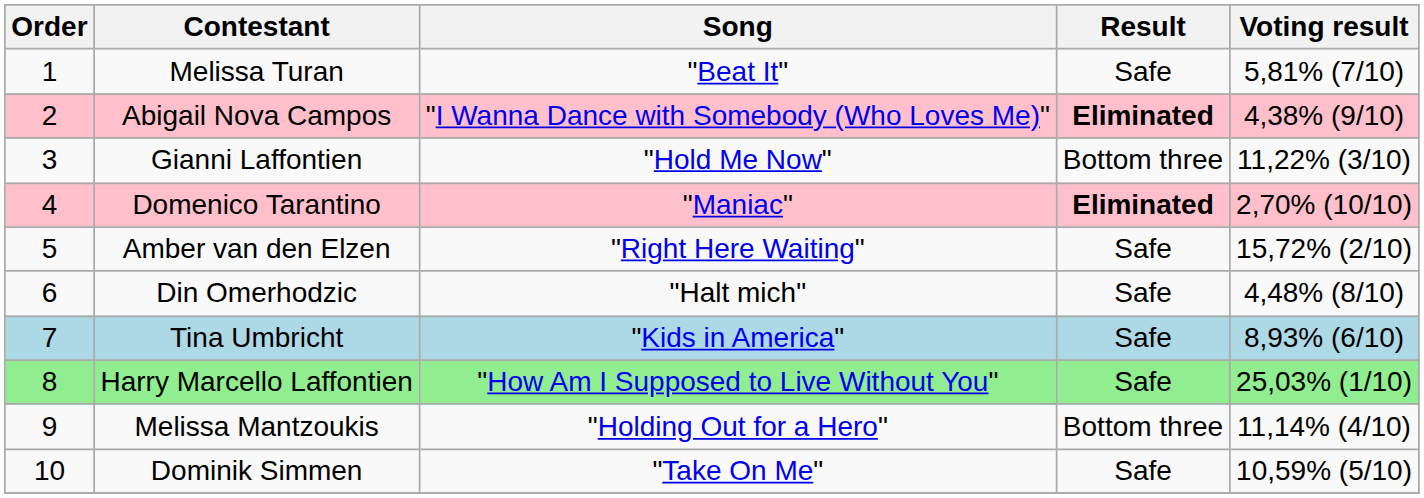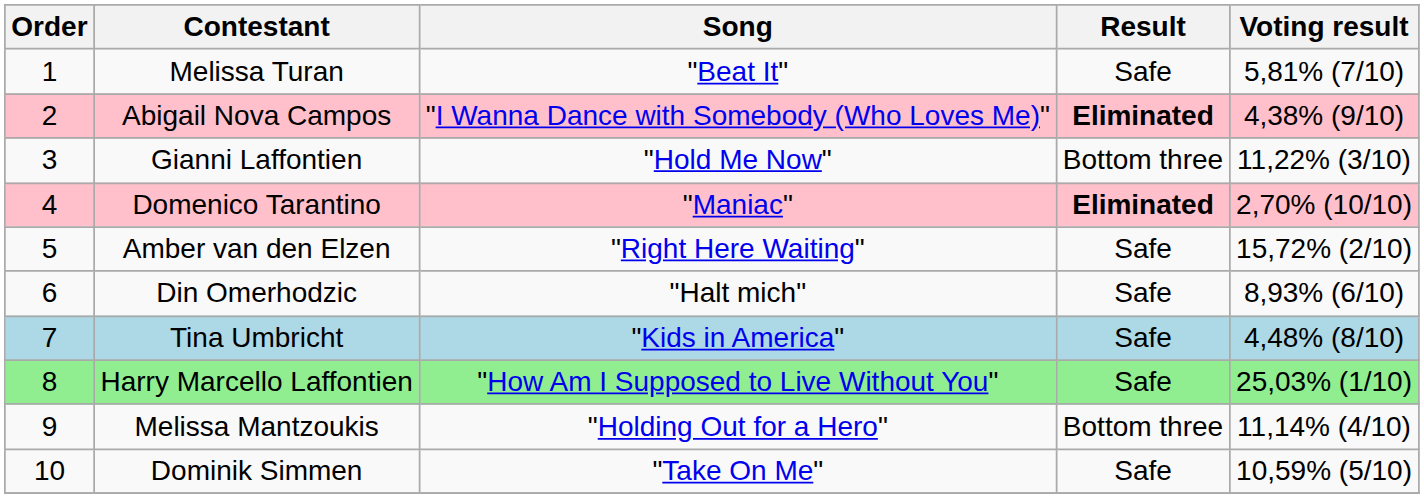 <table class="wikitable" style="text-align:center;">
 <tr>
 <th>Order</th>
 <th>Contestant</th>
 <th>Song</th>
 <th>Result</th>
 <th>Voting result</th>
 </tr>
 <tr>
 <td>1</td>
 <td>Melissa Turan</td>
 <td>"<a href='#'>Beat It</a>"</td>
 <td>Safe</td>
 <td>5,81% (7/10)</td>
 </tr>
 <tr bgcolor="pink">
 <td>2</td>
 <td>Abigail Nova Campos</td>
 <td>"<a href='#'>I Wanna Dance with Somebody (Who Loves Me)</a>"</td>
 <td><strong>Eliminated</strong></td>
 <td>4,38% (9/10)</td>
 </tr>
 <tr>
 <td>3</td>
 <td>Gianni Laffontien</td>
 <td>"<a href='#'>Hold Me Now</a>"</td>
 <td>Bottom three</td>
 <td>11,22% (3/10)</td>
 </tr>
 <tr bgcolor="pink">
 <td>4</td>
 <td>Domenico Tarantino</td>
 <td>"<a href='#'>Maniac</a>"</td>
 <td><strong>Eliminated</strong></td>
 <td>2,70% (10/10)</td>
 </tr>
 <tr>
 <td>5</td>
 <td>Amber van den Elzen</td>
 <td>"<a href='#'>Right Here Waiting</a>"</td>
 <td>Safe</td>
 <td>15,72% (2/10)</td>
 </tr>
 <tr>
 <td>6</td>
 <td>Din Omerhodzic</td>
 <td>"Halt mich"</td>
 <td>Safe</td>
-<td>4,48% (8/10)</td>
+<td>8,93% (6/10)</td>
 </tr>
 <tr bgcolor="Lightblue">
 <td>7</td>
 <td>Tina Umbricht</td>
 <td>"<a href='#'>Kids in America</a>"</td>
 <td>Safe</td>
-<td>8,93% (6/10)</td>
+<td>4,48% (8/10)</td>
 </tr>
 <tr bgcolor="lightgreen">
 <td>8</td>
 <td>Harry Marcello Laffontien</td>
 <td>"<a href='#'>How Am I Supposed to Live Without You</a>"</td>
 <td>Safe</td>
 <td>25,03% (1/10)</td>
 </tr>
 <tr>
 <td>9</td>
 <td>Melissa Mantzoukis</td>
 <td>"<a href='#'>Holding Out for a Hero</a>"</td>
 <td>Bottom three</td>
 <td>11,14% (4/10)</td>
 </tr>
 <tr>
 <td>10</td>
 <td>Dominik Simmen</td>
 <td>"<a href='#'>Take On Me</a>"</td>
 <td>Safe</td>
 <td>10,59% (5/10)</td>
 </tr>
 <tr>
 </tr>
 </table>
